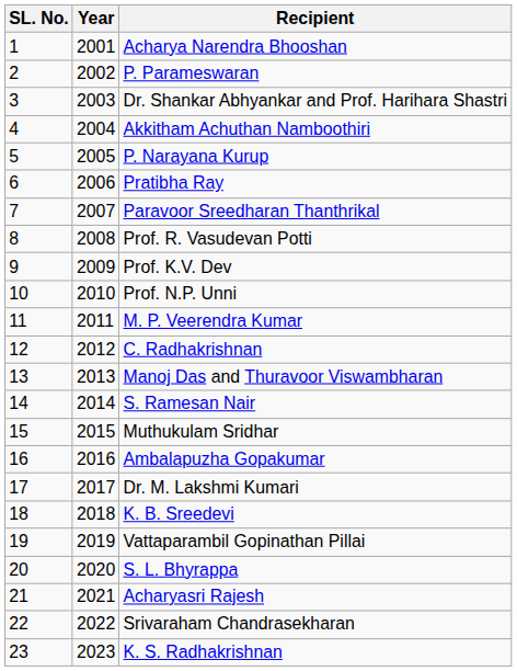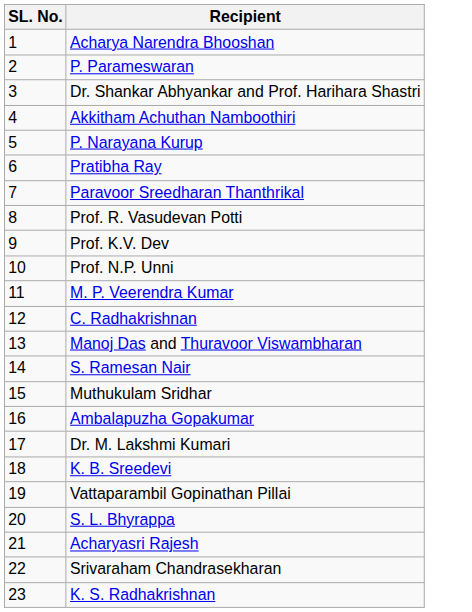 <table class="wikitable sortable">
 <tr>
 <th>SL. No.</th>
-<th>Year</th>
 <th>Recipient</th>
 </tr>
 <tr>
 <td>1</td>
-<td>2001</td>
 <td><a href='#'>Acharya Narendra Bhooshan</a></td>
 </tr>
 <tr>
 <td>2</td>
-<td>2002</td>
 <td><a href='#'>P. Parameswaran</a></td>
 </tr>
 <tr>
 <td>3</td>
-<td>2003</td>
 <td>Dr. Shankar Abhyankar and Prof. Harihara Shastri</td>
 </tr>
 <tr>
 <td>4</td>
-<td>2004</td>
 <td><a href='#'>Akkitham Achuthan Namboothiri</a></td>
 </tr>
 <tr>
 <td>5</td>
-<td>2005</td>
 <td><a href='#'>P. Narayana Kurup</a></td>
 </tr>
 <tr>
 <td>6</td>
-<td>2006</td>
 <td><a href='#'>Pratibha Ray</a></td>
 </tr>
 <tr>
 <td>7</td>
-<td>2007</td>
 <td><a href='#'>Paravoor Sreedharan Thanthrikal</a></td>
 </tr>
 <tr>
 <td>8</td>
-<td>2008</td>
 <td>Prof. R. Vasudevan Potti</td>
 </tr>
 <tr>
 <td>9</td>
-<td>2009</td>
 <td>Prof. K.V. Dev</td>
 </tr>
 <tr>
 <td>10</td>
-<td>2010</td>
 <td>Prof. N.P. Unni</td>
 </tr>
 <tr>
 <td>11</td>
-<td>2011</td>
 <td><a href='#'>M. P. Veerendra Kumar</a></td>
 </tr>
 <tr>
 <td>12</td>
-<td>2012</td>
 <td><a href='#'>C. Radhakrishnan</a></td>
 </tr>
 <tr>
 <td>13</td>
-<td>2013</td>
 <td><a href='#'>Manoj Das</a> and <a href='#'>Thuravoor Viswambharan</a></td>
 </tr>
 <tr>
 <td>14</td>
-<td>2014</td>
 <td><a href='#'>S. Ramesan Nair</a></td>
 </tr>
 <tr>
 <td>15</td>
-<td>2015</td>
 <td>Muthukulam Sridhar</td>
 </tr>
 <tr>
 <td>16</td>
-<td>2016</td>
 <td><a href='#'>Ambalapuzha Gopakumar</a></td>
 </tr>
 <tr>
 <td>17</td>
-<td>2017</td>
 <td>Dr. M. Lakshmi Kumari</td>
 </tr>
 <tr>
 <td>18</td>
-<td>2018</td>
 <td><a href='#'>K. B. Sreedevi</a></td>
 </tr>
 <tr>
 <td>19</td>
-<td>2019</td>
 <td>Vattaparambil Gopinathan Pillai</td>
 </tr>
 <tr>
 <td>20</td>
-<td>2020</td>
 <td><a href='#'>S. L. Bhyrappa</a></td>
 </tr>
 <tr>
 <td>21</td>
-<td>2021</td>
 <td><a href='#'>Acharyasri Rajesh</a></td>
 </tr>
 <tr>
 <td>22</td>
-<td>2022</td>
 <td>Srivaraham Chandrasekharan</td>
 </tr>
 <tr>
 <td>23</td>
-<td>2023</td>
 <td><a href='#'>K. S. Radhakrishnan</a></td>
 </tr>
 </table>
